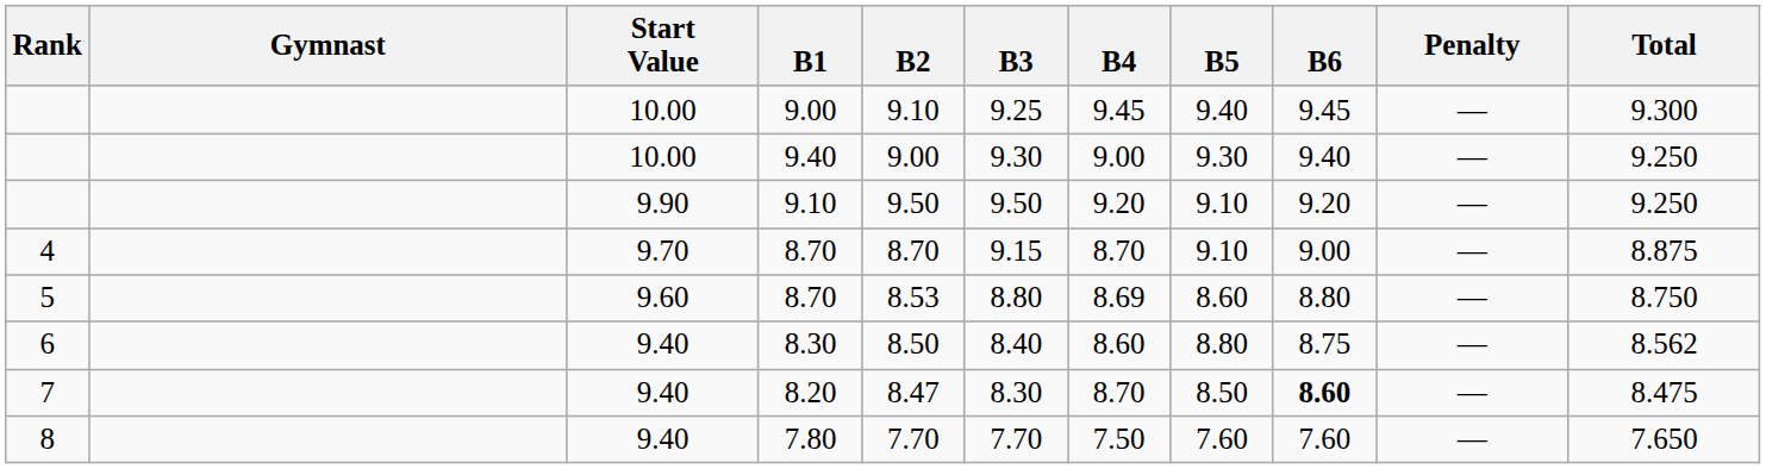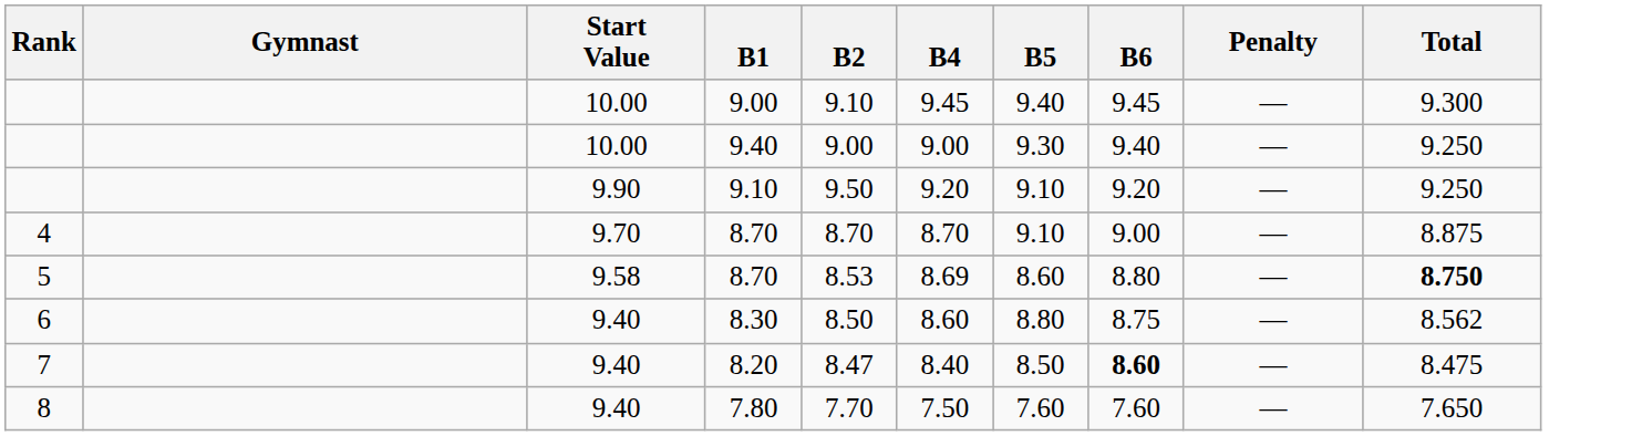 <table class="wikitable" style="text-align:center">
 <tr>
 <th>Rank</th>
 <th width=250>Gymnast</th>
 <th style="width:6em">Start<br>Value</th>
 <th style="vertical-align:bottom; width:3em">B1</th>
 <th style="vertical-align:bottom; width:3em">B2</th>
-<th style="vertical-align:bottom; width:3em">B3</th>
 <th style="vertical-align:bottom; width:3em">B4</th>
 <th style="vertical-align:bottom; width:3em">B5</th>
 <th style="vertical-align:bottom; width:3em">B6</th>
 <th style="width:6em">Penalty</th>
 <th style="width:6em">Total</th>
 </tr>
 <tr>
 <td></td>
 <td align=left></td>
 <td>10.00</td>
 <td>9.00</td>
 <td>9.10</td>
-<td>9.25</td>
 <td>9.45</td>
 <td>9.40</td>
 <td>9.45</td>
 <td>—</td>
 <td>9.300</td>
 </tr>
 <tr>
 <td></td>
 <td align=left></td>
 <td>10.00</td>
 <td>9.40</td>
 <td>9.00</td>
-<td>9.30</td>
 <td>9.00</td>
 <td>9.30</td>
 <td>9.40</td>
 <td>—</td>
 <td>9.250</td>
 </tr>
 <tr>
 <td></td>
 <td align=left></td>
 <td>9.90</td>
 <td>9.10</td>
-<td>9.50</td>
 <td>9.50</td>
 <td>9.20</td>
 <td>9.10</td>
 <td>9.20</td>
 <td>—</td>
 <td>9.250</td>
 </tr>
 <tr>
 <td>4</td>
 <td align=left></td>
 <td>9.70</td>
 <td>8.70</td>
 <td>8.70</td>
-<td>9.15</td>
 <td>8.70</td>
 <td>9.10</td>
 <td>9.00</td>
 <td>—</td>
 <td>8.875</td>
 </tr>
 <tr>
 <td>5</td>
 <td align=left></td>
-<td>9.60</td>
+<td>9.58</td>
 <td>8.70</td>
 <td>8.53</td>
-<td>8.80</td>
 <td>8.69</td>
 <td>8.60</td>
 <td>8.80</td>
 <td>—</td>
-<td>8.750</td>
+<td><strong>8.750</strong></td>
 </tr>
 <tr>
 <td>6</td>
 <td align=left></td>
 <td>9.40</td>
 <td>8.30</td>
 <td>8.50</td>
-<td>8.40</td>
 <td>8.60</td>
 <td>8.80</td>
 <td>8.75</td>
 <td>—</td>
 <td>8.562</td>
 </tr>
 <tr>
 <td>7</td>
 <td align=left></td>
 <td>9.40</td>
 <td>8.20</td>
 <td>8.47</td>
-<td>8.30</td>
-<td>8.70</td>
+<td>8.40</td>
 <td>8.50</td>
 <td><strong>8.60</strong></td>
 <td>—</td>
 <td>8.475</td>
 </tr>
 <tr>
 <td>8</td>
 <td align=left></td>
 <td>9.40</td>
 <td>7.80</td>
 <td>7.70</td>
-<td>7.70</td>
 <td>7.50</td>
 <td>7.60</td>
 <td>7.60</td>
 <td>—</td>
 <td>7.650</td>
 </tr>
 </table>
